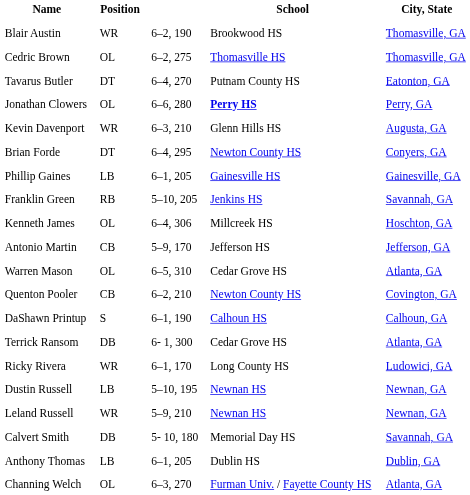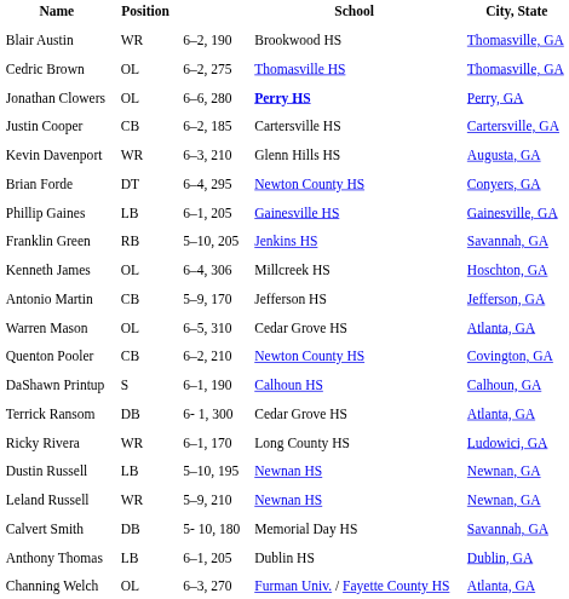 <table width=75%; cellpadding="5"; cellspacing="5"; align="center">
 <tr align="center">
 <th>Name</th>
 <th>Position</th>
 <th></th>
 <th>School</th>
 <th>City, State</th>
 </tr>
 <tr>
 <td>Blair Austin</td>
 <td>WR</td>
 <td>6–2, 190</td>
 <td>Brookwood HS</td>
 <td><a href='#'>Thomasville, GA</a></td>
 </tr>
 <tr>
 <td>Cedric Brown</td>
 <td>OL</td>
 <td>6–2, 275</td>
 <td><a href='#'>Thomasville HS</a></td>
 <td><a href='#'>Thomasville, GA</a></td>
 </tr>
 <tr>
-<td>Tavarus Butler</td>
-<td>DT</td>
-<td>6–4, 270</td>
-<td>Putnam County HS</td>
-<td><a href='#'>Eatonton, GA</a></td>
-</tr>
-<tr>
 <td>Jonathan Clowers</td>
 <td>OL</td>
 <td>6–6, 280</td>
 <td><strong><a href='#'>Perry HS</a></strong></td>
 <td><a href='#'>Perry, GA</a></td>
+</tr>
+<tr>
+<td>Justin Cooper</td>
+<td>CB</td>
+<td>6–2, 185</td>
+<td>Cartersville HS</td>
+<td><a href='#'>Cartersville, GA</a></td>
 </tr>
 <tr>
 <td>Kevin Davenport</td>
 <td>WR</td>
 <td>6–3, 210</td>
 <td>Glenn Hills HS</td>
 <td><a href='#'>Augusta, GA</a></td>
 </tr>
 <tr>
 <td>Brian Forde</td>
 <td>DT</td>
 <td>6–4, 295</td>
 <td><a href='#'>Newton County HS</a></td>
 <td><a href='#'>Conyers, GA</a></td>
 </tr>
 <tr>
 <td>Phillip Gaines</td>
 <td>LB</td>
 <td>6–1, 205</td>
 <td><a href='#'>Gainesville HS</a></td>
 <td><a href='#'>Gainesville, GA</a></td>
 </tr>
 <tr>
 <td>Franklin Green</td>
 <td>RB</td>
 <td>5–10, 205</td>
 <td><a href='#'>Jenkins HS</a></td>
 <td><a href='#'>Savannah, GA</a></td>
 </tr>
 <tr>
 <td>Kenneth James</td>
 <td>OL</td>
 <td>6–4, 306</td>
 <td>Millcreek HS</td>
 <td><a href='#'>Hoschton, GA</a></td>
 </tr>
 <tr>
 <td>Antonio Martin</td>
 <td>CB</td>
 <td>5–9, 170</td>
 <td>Jefferson HS</td>
 <td><a href='#'>Jefferson, GA</a></td>
 </tr>
 <tr>
 <td>Warren Mason</td>
 <td>OL</td>
 <td>6–5, 310</td>
 <td>Cedar Grove HS</td>
 <td><a href='#'>Atlanta, GA</a></td>
 </tr>
 <tr>
 <td>Quenton Pooler</td>
 <td>CB</td>
 <td>6–2, 210</td>
 <td><a href='#'>Newton County HS</a></td>
 <td><a href='#'>Covington, GA</a></td>
 </tr>
 <tr>
 <td>DaShawn Printup</td>
 <td>S</td>
 <td>6–1, 190</td>
 <td><a href='#'>Calhoun HS</a></td>
 <td><a href='#'>Calhoun, GA</a></td>
 </tr>
 <tr>
 <td>Terrick Ransom</td>
 <td>DB</td>
 <td>6- 1, 300</td>
 <td>Cedar Grove HS</td>
 <td><a href='#'>Atlanta, GA</a></td>
 </tr>
 <tr>
 <td>Ricky Rivera</td>
 <td>WR</td>
 <td>6–1, 170</td>
 <td>Long County HS</td>
 <td><a href='#'>Ludowici, GA</a></td>
 </tr>
 <tr>
 <td>Dustin Russell</td>
 <td>LB</td>
 <td>5–10, 195</td>
 <td><a href='#'>Newnan HS</a></td>
 <td><a href='#'>Newnan, GA</a></td>
 </tr>
 <tr>
 <td>Leland Russell</td>
 <td>WR</td>
 <td>5–9, 210</td>
 <td><a href='#'>Newnan HS</a></td>
 <td><a href='#'>Newnan, GA</a></td>
 </tr>
 <tr>
 <td>Calvert Smith</td>
 <td>DB</td>
 <td>5- 10, 180</td>
 <td>Memorial Day HS</td>
 <td><a href='#'>Savannah, GA</a></td>
 </tr>
 <tr>
 <td>Anthony Thomas</td>
 <td>LB</td>
 <td>6–1, 205</td>
 <td>Dublin HS</td>
 <td><a href='#'>Dublin, GA</a></td>
 </tr>
 <tr>
 <td>Channing Welch</td>
 <td>OL</td>
 <td>6–3, 270</td>
 <td><a href='#'>Furman Univ.</a> / <a href='#'>Fayette County HS</a></td>
 <td><a href='#'>Atlanta, GA</a></td>
 </tr>
 </table>
